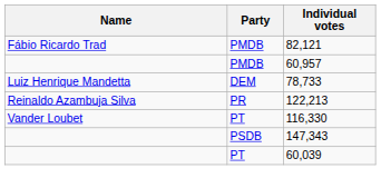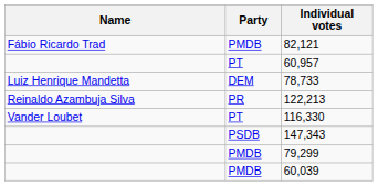 <table class="wikitable sortable">
 <tr>
 <th style="width:300px;">Name</th>
 <th style="width:70px;">Party</th>
 <th style="width:120px;">Individual votes</th>
 </tr>
 <tr>
 <td><a href='#'>Fábio Ricardo Trad</a></td>
 <td><a href='#'>PMDB</a></td>
 <td>82,121</td>
 </tr>
 <tr>
 <td></td>
-<td><a href='#'>PMDB</a></td>
+<td><a href='#'>PT</a></td>
 <td>60,957</td>
 </tr>
 <tr>
 <td><a href='#'>Luiz Henrique Mandetta</a></td>
 <td><a href='#'>DEM</a></td>
 <td>78,733</td>
 </tr>
 <tr>
 <td><a href='#'>Reinaldo Azambuja Silva</a></td>
 <td><a href='#'>PR</a></td>
 <td>122,213</td>
 </tr>
 <tr>
 <td><a href='#'>Vander Loubet</a></td>
 <td><a href='#'>PT</a></td>
 <td>116,330</td>
 </tr>
 <tr>
 <td></td>
 <td><a href='#'>PSDB</a></td>
 <td>147,343</td>
 </tr>
 <tr>
 <td></td>
-<td><a href='#'>PT</a></td>
+<td><a href='#'>PMDB</a></td>
+<td>79,299</td>
+</tr>
+<tr>
+<td></td>
+<td><a href='#'>PMDB</a></td>
 <td>60,039</td>
 </tr>
 </table>
